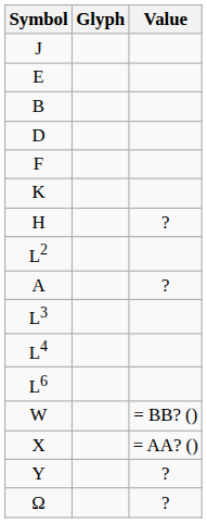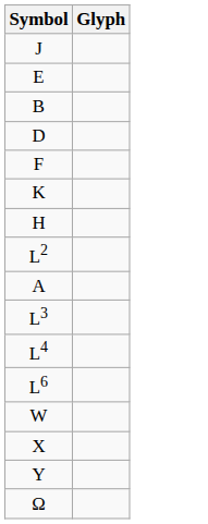 <table class=wikitable style="text-align:center; ">
 <tr>
 <th>Symbol</th>
 <th>Glyph</th>
-<th>Value</th>
 </tr>
 <tr>
 <td>J</td>
-<td></td>
 <td></td>
 </tr>
 <tr>
 <td>E</td>
 <td></td>
-<td></td>
 </tr>
 <tr>
 <td>B</td>
-<td></td>
 <td></td>
 </tr>
 <tr>
 <td>D</td>
 <td></td>
-<td></td>
 </tr>
 <tr>
 <td>F</td>
-<td></td>
 <td></td>
 </tr>
 <tr>
 <td>K</td>
 <td></td>
-<td></td>
 </tr>
 <tr>
 <td>H</td>
 <td></td>
-<td>?</td>
 </tr>
 <tr>
 <td>L<sup>2</sup></td>
-<td></td>
 <td></td>
 </tr>
 <tr>
 <td>A</td>
 <td></td>
-<td>?</td>
 </tr>
 <tr>
 <td>L<sup>3</sup></td>
-<td></td>
 <td></td>
 </tr>
 <tr>
 <td>L<sup>4</sup></td>
 <td></td>
-<td></td>
 </tr>
 <tr>
 <td>L<sup>6</sup></td>
-<td></td>
 <td></td>
 </tr>
 <tr>
 <td>W</td>
 <td></td>
-<td>= BB? ()</td>
 </tr>
 <tr>
 <td>X</td>
 <td></td>
-<td>= AA? ()</td>
 </tr>
 <tr>
 <td>Y</td>
 <td></td>
-<td>?</td>
 </tr>
 <tr>
 <td>Ω</td>
 <td></td>
-<td>?</td>
 </tr>
 </table>
